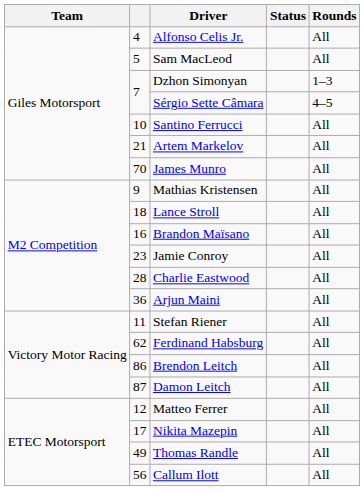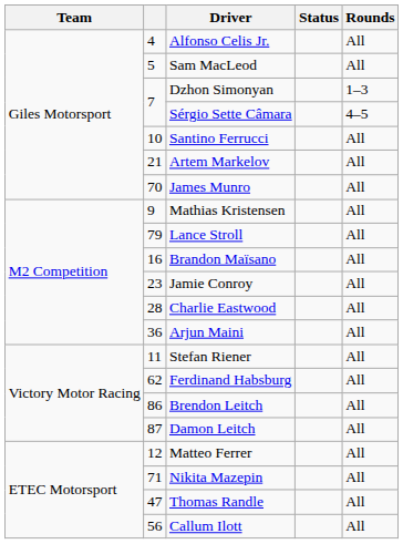 <table class="wikitable" style="font-size: 87%">
 <tr>
 <th>Team</th>
 <th></th>
 <th>Driver</th>
 <th>Status</th>
 <th>Rounds</th>
 </tr>
 <tr>
 <td rowspan=7>Giles Motorsport</td>
 <td>4</td>
 <td> <a href='#'>Alfonso Celis Jr.</a></td>
 <td align=center></td>
 <td>All</td>
 </tr>
 <tr>
 <td>5</td>
 <td> Sam MacLeod</td>
 <td align=center></td>
 <td>All</td>
 </tr>
 <tr>
 <td rowspan=2>7</td>
 <td> Dzhon Simonyan</td>
 <td align=center></td>
 <td>1–3</td>
 </tr>
 <tr>
 <td> <a href='#'>Sérgio Sette Câmara</a></td>
 <td align=center></td>
 <td>4–5</td>
 </tr>
 <tr>
 <td>10</td>
 <td> <a href='#'>Santino Ferrucci</a></td>
 <td align=center></td>
 <td>All</td>
 </tr>
 <tr>
 <td>21</td>
 <td> <a href='#'>Artem Markelov</a></td>
 <td align=center></td>
 <td>All</td>
 </tr>
 <tr>
 <td>70</td>
 <td> <a href='#'>James Munro</a></td>
 <td></td>
 <td>All</td>
 </tr>
 <tr>
 <td rowspan=6><a href='#'>M2 Competition</a></td>
 <td>9</td>
 <td> Mathias Kristensen</td>
 <td align=center></td>
 <td>All</td>
 </tr>
 <tr>
-<td>18</td>
+<td>79</td>
 <td> <a href='#'>Lance Stroll</a></td>
 <td align=center></td>
 <td>All</td>
 </tr>
 <tr>
 <td>16</td>
 <td> <a href='#'>Brandon Maïsano</a></td>
 <td align=center></td>
 <td>All</td>
 </tr>
 <tr>
 <td>23</td>
 <td> Jamie Conroy</td>
 <td align=center></td>
 <td>All</td>
 </tr>
 <tr>
 <td>28</td>
 <td> <a href='#'>Charlie Eastwood</a></td>
 <td align=center></td>
 <td>All</td>
 </tr>
 <tr>
 <td>36</td>
 <td> <a href='#'>Arjun Maini</a></td>
 <td align=center></td>
 <td>All</td>
 </tr>
 <tr>
 <td rowspan=4>Victory Motor Racing</td>
 <td>11</td>
 <td> Stefan Riener</td>
 <td align=center></td>
 <td>All</td>
 </tr>
 <tr>
 <td>62</td>
 <td> <a href='#'>Ferdinand Habsburg</a></td>
 <td align=center></td>
 <td>All</td>
 </tr>
 <tr>
 <td>86</td>
 <td> <a href='#'>Brendon Leitch</a></td>
 <td></td>
 <td>All</td>
 </tr>
 <tr>
 <td>87</td>
 <td> <a href='#'>Damon Leitch</a></td>
 <td></td>
 <td>All</td>
 </tr>
 <tr>
 <td rowspan=4>ETEC Motorsport</td>
 <td>12</td>
 <td> Matteo Ferrer</td>
 <td align=center></td>
 <td>All</td>
 </tr>
 <tr>
-<td>17</td>
+<td>71</td>
 <td> <a href='#'>Nikita Mazepin</a></td>
 <td align=center></td>
 <td>All</td>
 </tr>
 <tr>
-<td>49</td>
+<td>47</td>
 <td> <a href='#'>Thomas Randle</a></td>
 <td align=center></td>
 <td>All</td>
 </tr>
 <tr>
 <td>56</td>
 <td> <a href='#'>Callum Ilott</a></td>
 <td align=center></td>
 <td>All</td>
 </tr>
 </table>
